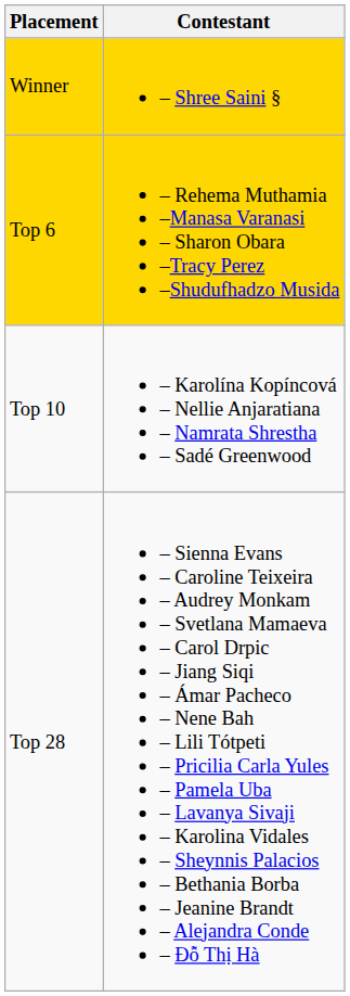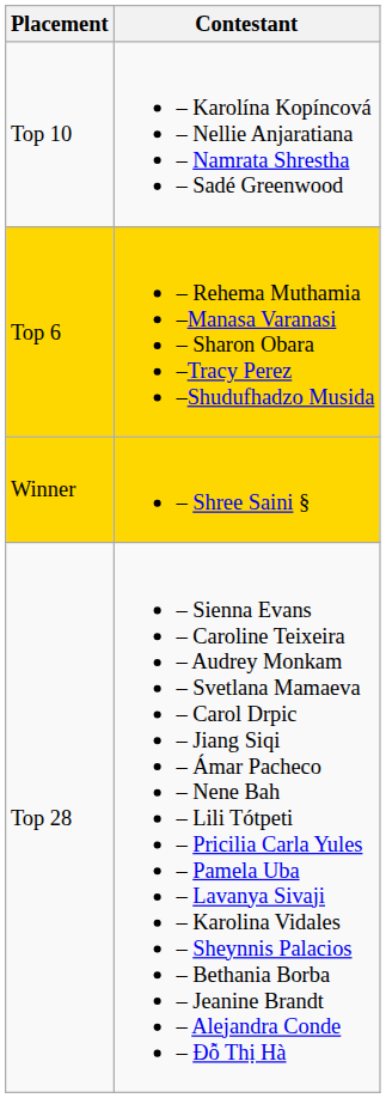 <table class="wikitable sortable" style="font-size:95%;">
 <tr>
 <th>Placement</th>
 <th>Contestant</th>
 </tr>
-<tr style="background:gold;">
-<td>Winner</td>
-<td><br><ul><li> – <a href='#'>Shree Saini</a> §</li></ul></td>
+<tr>
+<td>Top 10</td>
+<td><br><ul><li> – Karolína Kopíncová</li><li> – Nellie Anjaratiana</li><li> – <a href='#'>Namrata Shrestha</a></li><li> – Sadé Greenwood</li></ul></td>
 </tr>
 <tr style="background:gold;">
 <td>Top 6</td>
 <td><br><ul><li> – Rehema Muthamia</li><li> <em>–</em><a href='#'>Manasa Varanasi</a></li><li> – Sharon Obara</li><li> <em>–</em><a href='#'>Tracy Perez</a></li><li> <em>–</em><a href='#'>Shudufhadzo Musida</a></li></ul></td>
 </tr>
-<tr>
-<td>Top 10</td>
-<td><br><ul><li> – Karolína Kopíncová</li><li> – Nellie Anjaratiana</li><li> – <a href='#'>Namrata Shrestha</a></li><li> – Sadé Greenwood</li></ul></td>
+<tr style="background:gold;">
+<td>Winner</td>
+<td><br><ul><li> – <a href='#'>Shree Saini</a> §</li></ul></td>
 </tr>
 <tr>
 <td>Top 28</td>
 <td><br><ul><li> – Sienna Evans</li><li> – Caroline Teixeira</li><li> – Audrey Monkam</li><li> – Svetlana Mamaeva</li><li> – Carol Drpic</li><li> – Jiang Siqi</li><li> – Ámar Pacheco</li><li> – Nene Bah</li><li> – Lili Tótpeti</li><li> – <a href='#'>Pricilia Carla Yules</a></li><li> – <a href='#'>Pamela Uba</a></li><li> – <a href='#'>Lavanya Sivaji</a></li><li> – Karolina Vidales</li><li> – <a href='#'>Sheynnis Palacios</a></li><li> – Bethania Borba</li><li> – Jeanine Brandt</li><li> – <a href='#'>Alejandra Conde</a></li><li> – <a href='#'>Đỗ Thị Hà</a></li></ul></td>
 </tr>
 </table>
